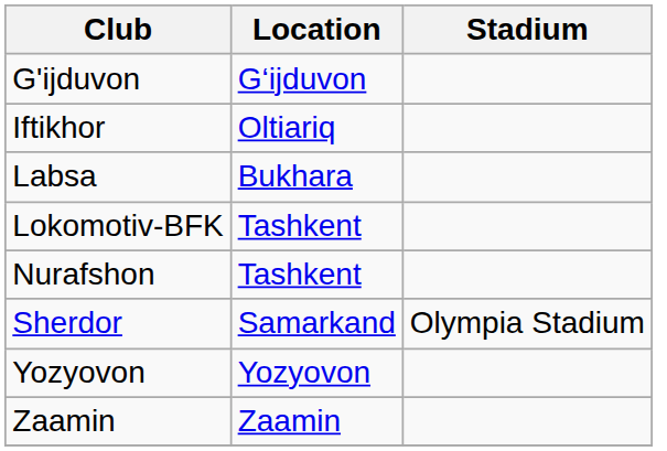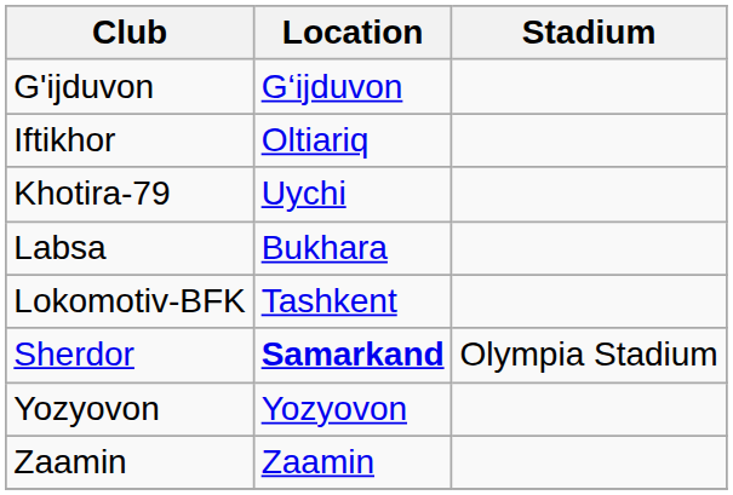 <table class="wikitable sortable" style="text-align: left;">
 <tr>
 <th>Club</th>
 <th>Location</th>
 <th>Stadium</th>
 </tr>
 <tr>
 <td>G'ijduvon</td>
 <td><a href='#'>G‘ijduvon</a></td>
 <td></td>
 </tr>
 <tr>
 <td>Iftikhor</td>
 <td><a href='#'>Oltiariq</a></td>
 <td></td>
 </tr>
 <tr>
+<td>Khotira-79</td>
+<td><a href='#'>Uychi</a></td>
+<td></td>
+</tr>
+<tr>
 <td>Labsa</td>
 <td><a href='#'>Bukhara</a></td>
 <td></td>
 </tr>
 <tr>
 <td>Lokomotiv-BFK</td>
 <td><a href='#'>Tashkent</a></td>
 <td></td>
 </tr>
 <tr>
-<td>Nurafshon</td>
-<td><a href='#'>Tashkent</a></td>
-<td></td>
-</tr>
-<tr>
 <td><a href='#'>Sherdor</a></td>
-<td><a href='#'>Samarkand</a></td>
+<td><strong><a href='#'>Samarkand</a></strong></td>
 <td>Olympia Stadium</td>
 </tr>
 <tr>
 <td>Yozyovon</td>
 <td><a href='#'>Yozyovon</a></td>
 <td></td>
 </tr>
 <tr>
 <td>Zaamin</td>
 <td><a href='#'>Zaamin</a></td>
 <td></td>
 </tr>
 <tr>
 </tr>
 </table>
